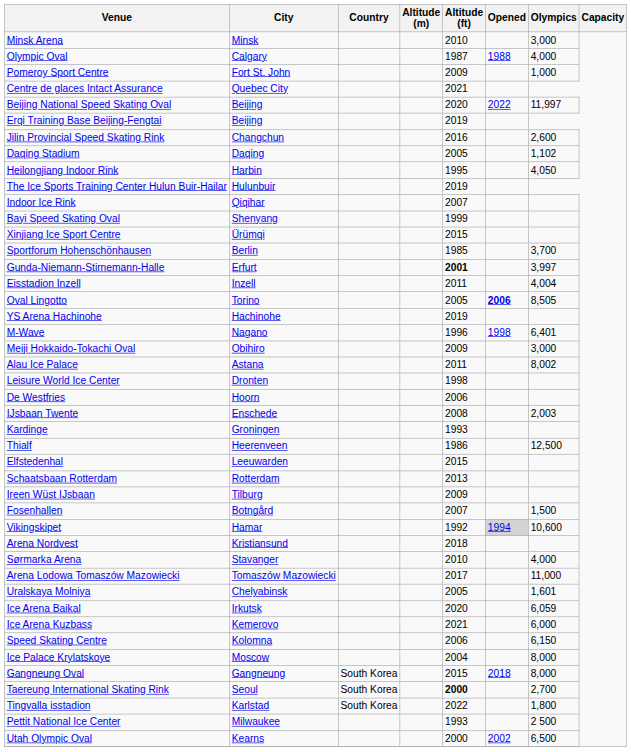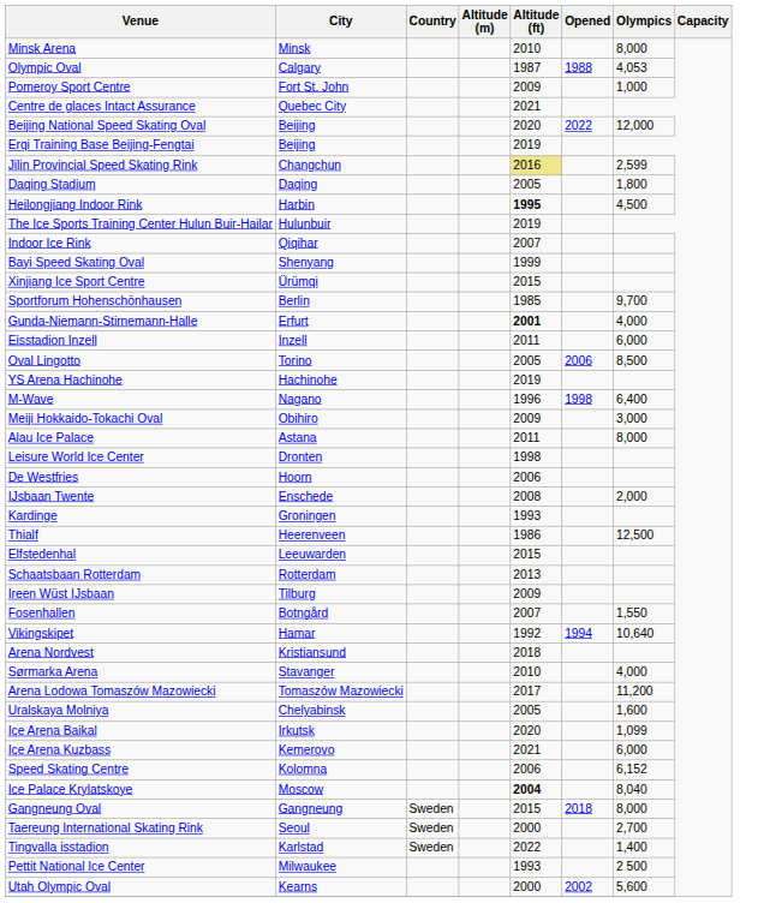 <table class="wikitable sortable">
 <tr>
 <th>Venue</th>
 <th>City</th>
 <th>Country</th>
 <th>Altitude<br>(m)</th>
 <th>Altitude<br>(ft)</th>
 <th>Opened</th>
 <th>Olympics</th>
 <th>Capacity</th>
 </tr>
 <tr>
 <td><a href='#'>Minsk Arena</a></td>
 <td><a href='#'>Minsk</a></td>
 <td></td>
 <td></td>
 <td>2010</td>
 <td></td>
-<td>3,000</td>
+<td>8,000</td>
 </tr>
 <tr>
 <td><a href='#'>Olympic Oval</a></td>
 <td><a href='#'>Calgary</a></td>
 <td></td>
 <td></td>
 <td>1987</td>
 <td><a href='#'>1988</a></td>
-<td>4,000</td>
+<td>4,053</td>
 </tr>
 <tr>
 <td><a href='#'>Pomeroy Sport Centre</a></td>
 <td><a href='#'>Fort St. John</a></td>
 <td></td>
 <td></td>
 <td>2009</td>
 <td></td>
 <td>1,000</td>
 </tr>
 <tr>
 <td><a href='#'>Centre de glaces Intact Assurance</a></td>
 <td><a href='#'>Quebec City</a></td>
 <td></td>
 <td></td>
 <td>2021</td>
 <td></td>
 </tr>
 <tr>
 <td><a href='#'>Beijing National Speed Skating Oval</a></td>
 <td><a href='#'>Beijing</a></td>
 <td></td>
 <td></td>
 <td>2020</td>
 <td><a href='#'>2022</a></td>
-<td>11,997</td>
+<td>12,000</td>
 </tr>
 <tr>
 <td><a href='#'>Erqi Training Base Beijing-Fengtai </a></td>
 <td><a href='#'>Beijing</a></td>
 <td></td>
 <td></td>
 <td>2019</td>
 <td></td>
 </tr>
 <tr>
 <td><a href='#'>Jilin Provincial Speed Skating Rink</a></td>
 <td><a href='#'>Changchun</a></td>
 <td></td>
 <td></td>
-<td>2016</td>
+<td style="background: khaki;">2016</td>
 <td></td>
-<td>2,600</td>
+<td>2,599</td>
 </tr>
 <tr>
 <td><a href='#'>Daqing Stadium</a></td>
 <td><a href='#'>Daqing</a></td>
 <td></td>
 <td></td>
 <td>2005</td>
 <td></td>
-<td>1,102</td>
+<td>1,800</td>
 </tr>
 <tr>
 <td><a href='#'>Heilongjiang Indoor Rink</a></td>
 <td><a href='#'>Harbin</a></td>
 <td></td>
 <td></td>
-<td>1995</td>
+<td><strong>1995</strong></td>
 <td></td>
-<td>4,050</td>
+<td>4,500</td>
 </tr>
 <tr>
 <td><a href='#'>The Ice Sports Training Center Hulun Buir-Hailar </a></td>
 <td><a href='#'>Hulunbuir</a></td>
 <td></td>
 <td></td>
 <td>2019</td>
 <td></td>
 </tr>
 <tr>
 <td><a href='#'>Indoor Ice Rink</a></td>
 <td><a href='#'>Qiqihar</a></td>
 <td></td>
 <td></td>
 <td>2007</td>
 <td></td>
 <td></td>
 </tr>
 <tr>
 <td><a href='#'>Bayi Speed Skating Oval</a></td>
 <td><a href='#'>Shenyang</a></td>
 <td></td>
 <td></td>
 <td>1999</td>
 <td></td>
 <td></td>
 </tr>
 <tr>
 <td><a href='#'>Xinjiang Ice Sport Centre</a></td>
 <td><a href='#'>Ürümqi</a></td>
 <td></td>
 <td></td>
 <td>2015</td>
 <td></td>
 <td></td>
 </tr>
 <tr>
 <td><a href='#'>Sportforum Hohenschönhausen</a></td>
 <td><a href='#'>Berlin</a></td>
 <td></td>
 <td></td>
 <td>1985</td>
 <td></td>
-<td>3,700</td>
+<td>9,700</td>
 </tr>
 <tr>
 <td><a href='#'>Gunda-Niemann-Stirnemann-Halle</a></td>
 <td><a href='#'>Erfurt</a></td>
 <td></td>
 <td></td>
 <td><strong>2001</strong></td>
 <td></td>
-<td>3,997</td>
+<td>4,000</td>
 </tr>
 <tr>
 <td><a href='#'>Eisstadion Inzell</a></td>
 <td><a href='#'>Inzell</a></td>
 <td></td>
 <td></td>
 <td>2011</td>
 <td></td>
-<td>4,004</td>
+<td>6,000</td>
 </tr>
 <tr>
 <td><a href='#'>Oval Lingotto</a></td>
 <td><a href='#'>Torino</a></td>
 <td></td>
 <td></td>
 <td>2005</td>
-<td><strong><a href='#'>2006</a></strong></td>
-<td>8,505</td>
+<td><a href='#'>2006</a></td>
+<td>8,500</td>
 </tr>
 <tr>
 <td><a href='#'>YS Arena Hachinohe</a></td>
 <td><a href='#'>Hachinohe</a></td>
 <td></td>
 <td></td>
 <td>2019</td>
 <td></td>
 <td></td>
 </tr>
 <tr>
 <td><a href='#'>M-Wave</a></td>
 <td><a href='#'>Nagano</a></td>
 <td></td>
 <td></td>
 <td>1996</td>
 <td><a href='#'>1998</a></td>
-<td>6,401</td>
+<td>6,400</td>
 </tr>
 <tr>
 <td><a href='#'>Meiji Hokkaido-Tokachi Oval</a></td>
 <td><a href='#'>Obihiro</a></td>
 <td></td>
 <td></td>
 <td>2009</td>
 <td></td>
 <td>3,000</td>
 </tr>
 <tr>
 <td><a href='#'>Alau Ice Palace</a></td>
 <td><a href='#'>Astana</a></td>
 <td></td>
 <td></td>
 <td>2011</td>
 <td></td>
-<td>8,002</td>
+<td>8,000</td>
 </tr>
 <tr>
 <td><a href='#'>Leisure World Ice Center</a></td>
 <td><a href='#'>Dronten</a></td>
 <td></td>
 <td></td>
 <td>1998</td>
 <td></td>
 <td></td>
 </tr>
 <tr>
 <td><a href='#'>De Westfries</a></td>
 <td><a href='#'>Hoorn</a></td>
 <td></td>
 <td></td>
 <td>2006</td>
 <td></td>
 <td></td>
 </tr>
 <tr>
 <td><a href='#'>IJsbaan Twente</a></td>
 <td><a href='#'>Enschede</a></td>
 <td></td>
 <td></td>
 <td>2008</td>
 <td></td>
-<td>2,003</td>
+<td>2,000</td>
 </tr>
 <tr>
 <td><a href='#'>Kardinge</a></td>
 <td><a href='#'>Groningen</a></td>
 <td></td>
 <td></td>
 <td>1993</td>
 <td></td>
 <td></td>
 </tr>
 <tr>
 <td><a href='#'>Thialf</a></td>
 <td><a href='#'>Heerenveen</a></td>
 <td></td>
 <td></td>
 <td>1986</td>
 <td></td>
 <td>12,500</td>
 </tr>
 <tr>
 <td><a href='#'>Elfstedenhal</a></td>
 <td><a href='#'>Leeuwarden</a></td>
 <td></td>
 <td></td>
 <td>2015</td>
 <td></td>
 <td></td>
 </tr>
 <tr>
 <td><a href='#'>Schaatsbaan Rotterdam</a></td>
 <td><a href='#'>Rotterdam</a></td>
 <td></td>
 <td></td>
 <td>2013</td>
 <td></td>
 <td></td>
 </tr>
 <tr>
 <td><a href='#'>Ireen Wüst IJsbaan</a></td>
 <td><a href='#'>Tilburg</a></td>
 <td></td>
 <td></td>
 <td>2009</td>
 <td></td>
 <td></td>
 </tr>
 <tr>
 <td><a href='#'>Fosenhallen</a></td>
 <td><a href='#'>Botngård</a></td>
 <td></td>
 <td></td>
 <td>2007</td>
 <td></td>
-<td>1,500</td>
+<td>1,550</td>
 </tr>
 <tr>
 <td><a href='#'>Vikingskipet</a></td>
 <td><a href='#'>Hamar</a></td>
 <td></td>
 <td></td>
 <td>1992</td>
-<td style="background: lightgrey;"><a href='#'>1994</a></td>
-<td>10,600</td>
+<td><a href='#'>1994</a></td>
+<td>10,640</td>
 </tr>
 <tr>
 <td><a href='#'>Arena Nordvest</a></td>
 <td><a href='#'>Kristiansund</a></td>
 <td></td>
 <td></td>
 <td>2018</td>
 <td></td>
 <td></td>
 </tr>
 <tr>
 <td><a href='#'>Sørmarka Arena</a></td>
 <td><a href='#'>Stavanger</a></td>
 <td></td>
 <td></td>
 <td>2010</td>
 <td></td>
 <td>4,000</td>
 </tr>
 <tr>
 <td><a href='#'>Arena Lodowa Tomaszów Mazowiecki</a></td>
 <td><a href='#'>Tomaszów Mazowiecki</a></td>
 <td></td>
 <td></td>
 <td>2017</td>
 <td></td>
-<td>11,000</td>
+<td>11,200</td>
 </tr>
 <tr>
 <td><a href='#'>Uralskaya Molniya</a></td>
 <td><a href='#'>Chelyabinsk</a></td>
 <td></td>
 <td></td>
 <td>2005</td>
 <td></td>
-<td>1,601</td>
+<td>1,600</td>
 </tr>
 <tr>
 <td><a href='#'>Ice Arena Baikal</a></td>
 <td><a href='#'>Irkutsk</a></td>
 <td></td>
 <td></td>
 <td>2020</td>
 <td></td>
-<td>6,059</td>
+<td>1,099</td>
 </tr>
 <tr>
 <td><a href='#'>Ice Arena Kuzbass</a></td>
 <td><a href='#'>Kemerovo</a></td>
 <td></td>
 <td></td>
 <td>2021</td>
 <td></td>
 <td>6,000</td>
 </tr>
 <tr>
 <td><a href='#'>Speed Skating Centre</a></td>
 <td><a href='#'>Kolomna</a></td>
 <td></td>
 <td></td>
 <td>2006</td>
 <td></td>
-<td>6,150</td>
+<td>6,152</td>
 </tr>
 <tr>
 <td><a href='#'>Ice Palace Krylatskoye</a></td>
 <td><a href='#'>Moscow</a></td>
 <td></td>
 <td></td>
-<td>2004</td>
+<td><strong>2004</strong></td>
 <td></td>
-<td>8,000</td>
+<td>8,040</td>
 </tr>
 <tr>
 <td><a href='#'>Gangneung Oval</a></td>
 <td><a href='#'>Gangneung</a></td>
-<td> South Korea</td>
+<td> Sweden</td>
 <td></td>
 <td>2015</td>
 <td><a href='#'>2018</a></td>
 <td>8,000</td>
 </tr>
 <tr>
 <td><a href='#'>Taereung International Skating Rink</a></td>
 <td><a href='#'>Seoul</a></td>
-<td> South Korea</td>
+<td> Sweden</td>
 <td></td>
-<td><strong>2000</strong></td>
+<td>2000</td>
 <td></td>
 <td>2,700</td>
 </tr>
 <tr>
 <td><a href='#'>Tingvalla isstadion</a></td>
 <td><a href='#'>Karlstad</a></td>
-<td> South Korea</td>
+<td> Sweden</td>
 <td></td>
 <td>2022</td>
 <td></td>
-<td>1,800</td>
+<td>1,400</td>
 </tr>
 <tr>
 <td><a href='#'>Pettit National Ice Center</a></td>
 <td><a href='#'>Milwaukee</a></td>
 <td></td>
 <td></td>
 <td>1993</td>
 <td></td>
 <td>2 500</td>
 </tr>
 <tr>
 <td><a href='#'>Utah Olympic Oval</a></td>
 <td><a href='#'>Kearns</a></td>
 <td></td>
 <td></td>
 <td>2000</td>
 <td><a href='#'>2002</a></td>
-<td>6,500</td>
+<td>5,600</td>
 </tr>
 <tr>
 </tr>
 </table>
